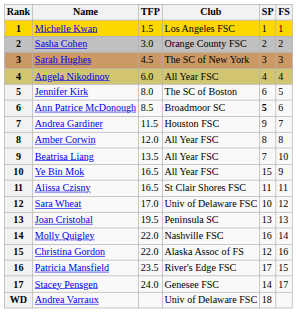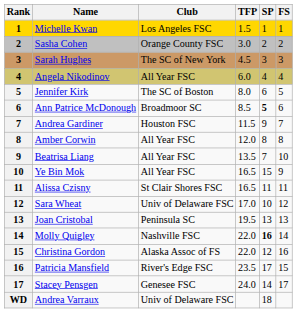 <table class="wikitable">
 <tr>
 <th>Rank</th>
 <th>Name</th>
+<th>Club</th>
 <th>TFP</th>
-<th>Club</th>
 <th>SP</th>
 <th>FS</th>
 </tr>
 <tr bgcolor="gold">
 <td align="center"><strong>1</strong></td>
 <td><a href='#'>Michelle Kwan</a></td>
+<td>Los Angeles FSC</td>
 <td>1.5</td>
-<td>Los Angeles FSC</td>
 <td>1</td>
 <td>1</td>
 </tr>
 <tr bgcolor="silver">
 <td align="center"><strong>2</strong></td>
 <td><a href='#'>Sasha Cohen</a></td>
+<td>Orange County FSC</td>
 <td>3.0</td>
-<td>Orange County FSC</td>
 <td>2</td>
 <td>2</td>
 </tr>
 <tr bgcolor="cc9966">
 <td align="center"><strong>3</strong></td>
 <td><a href='#'>Sarah Hughes</a></td>
+<td>The SC of New York</td>
 <td>4.5</td>
-<td>The SC of New York</td>
 <td>3</td>
 <td>3</td>
 </tr>
 <tr bgcolor="#d1c571">
 <td align="center"><strong>4</strong></td>
 <td><a href='#'>Angela Nikodinov</a></td>
+<td>All Year FSC</td>
 <td>6.0</td>
-<td>All Year FSC</td>
 <td>4</td>
 <td>4</td>
 </tr>
 <tr>
 <th>5</th>
 <td><a href='#'>Jennifer Kirk</a></td>
+<td>The SC of Boston</td>
 <td>8.0</td>
-<td>The SC of Boston</td>
 <td>6</td>
 <td>5</td>
 </tr>
 <tr>
 <th>6</th>
 <td><a href='#'>Ann Patrice McDonough</a></td>
+<td>Broadmoor SC</td>
 <td>8.5</td>
-<td>Broadmoor SC</td>
 <td><strong>5</strong></td>
 <td>6</td>
 </tr>
 <tr>
 <th>7</th>
 <td><a href='#'>Andrea Gardiner</a></td>
+<td>Houston FSC</td>
 <td>11.5</td>
-<td>Houston FSC</td>
 <td>9</td>
 <td>7</td>
 </tr>
 <tr>
 <th>8</th>
 <td><a href='#'>Amber Corwin</a></td>
+<td>All Year FSC</td>
 <td>12.0</td>
-<td>All Year FSC</td>
 <td>8</td>
 <td>8</td>
 </tr>
 <tr>
 <th>9</th>
 <td><a href='#'>Beatrisa Liang</a></td>
+<td>All Year FSC</td>
 <td>13.5</td>
-<td>All Year FSC</td>
 <td>7</td>
 <td>10</td>
 </tr>
 <tr>
 <th>10</th>
 <td><a href='#'>Ye Bin Mok</a></td>
+<td>All Year FSC</td>
 <td>16.5</td>
-<td>All Year FSC</td>
 <td>15</td>
 <td>9</td>
 </tr>
 <tr>
 <th>11</th>
 <td><a href='#'>Alissa Czisny</a></td>
+<td>St Clair Shores FSC</td>
 <td>16.5</td>
-<td>St Clair Shores FSC</td>
 <td>11</td>
 <td>11</td>
 </tr>
 <tr>
 <th>12</th>
 <td><a href='#'>Sara Wheat</a></td>
+<td>Univ of Delaware FSC</td>
 <td>17.0</td>
-<td>Univ of Delaware FSC</td>
 <td>10</td>
 <td>12</td>
 </tr>
 <tr>
 <th>13</th>
 <td><a href='#'>Joan Cristobal</a></td>
+<td>Peninsula SC</td>
 <td>19.5</td>
-<td>Peninsula SC</td>
 <td>13</td>
 <td>13</td>
 </tr>
 <tr>
 <th>14</th>
 <td><a href='#'>Molly Quigley</a></td>
+<td>Nashville FSC</td>
 <td>22.0</td>
-<td>Nashville FSC</td>
-<td>16</td>
+<td><strong>16</strong></td>
 <td>14</td>
 </tr>
 <tr>
 <th>15</th>
 <td><a href='#'>Christina Gordon</a></td>
+<td>Alaska Assoc of FS</td>
 <td>22.0</td>
-<td>Alaska Assoc of FS</td>
 <td>12</td>
 <td>16</td>
 </tr>
 <tr>
 <th>16</th>
 <td><a href='#'>Patricia Mansfield</a></td>
+<td>River's Edge FSC</td>
 <td>23.5</td>
-<td>River's Edge FSC</td>
 <td>17</td>
 <td>15</td>
 </tr>
 <tr>
 <th>17</th>
 <td><a href='#'>Stacey Pensgen</a></td>
+<td>Genesee FSC</td>
 <td>24.0</td>
-<td>Genesee FSC</td>
 <td>14</td>
 <td>17</td>
 </tr>
 <tr>
 <th>WD</th>
 <td><a href='#'>Andrea Varraux</a></td>
+<td>Univ of Delaware FSC</td>
 <td></td>
-<td>Univ of Delaware FSC</td>
 <td>18</td>
 <td></td>
 </tr>
 </table>
